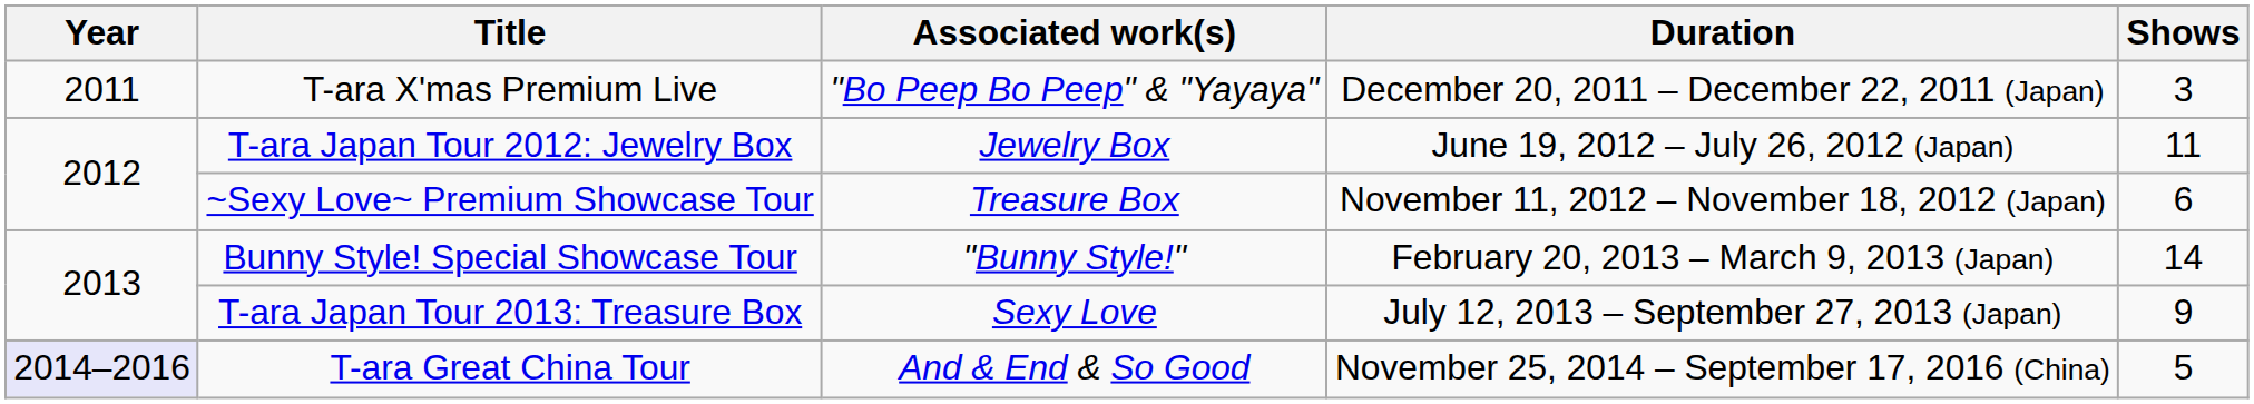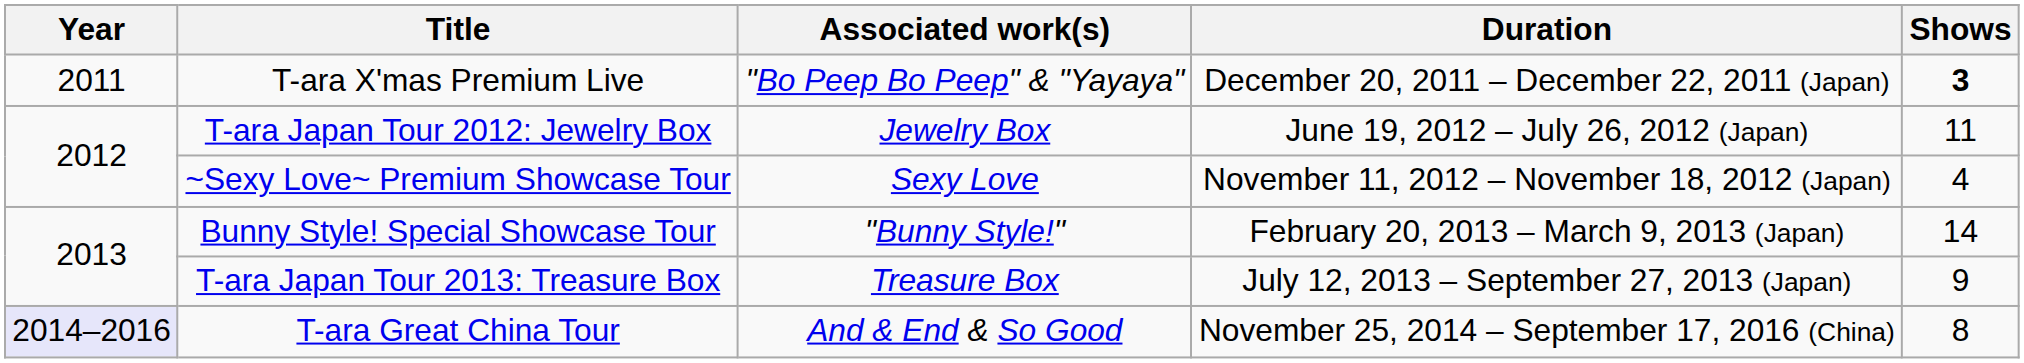 <table class="wikitable plainrowheaders" style="text-align:center">
 <tr>
 <th>Year</th>
 <th>Title</th>
 <th>Associated work(s)</th>
 <th>Duration</th>
 <th>Shows</th>
 </tr>
 <tr>
 <td>2011</td>
 <td>T-ara X'mas Premium Live</td>
 <td><em>"<a href='#'>Bo Peep Bo Peep</a>" & "Yayaya"</em></td>
 <td>December 20, 2011 – December 22, 2011 <small>(Japan)</small></td>
-<td>3</td>
+<td><strong>3</strong></td>
 </tr>
 <tr>
 <td rowspan="2">2012</td>
 <td><a href='#'>T-ara Japan Tour 2012: Jewelry Box</a></td>
 <td><a href='#'><em>Jewelry Box</em></a></td>
 <td>June 19, 2012 – July 26, 2012 <small>(Japan)</small></td>
 <td>11</td>
 </tr>
 <tr>
 <td><a href='#'>~Sexy Love~ Premium Showcase Tour</a></td>
-<td><a href='#'><em>Treasure Box</em></a></td>
+<td><a href='#'><em>Sexy Love</em></a></td>
 <td>November 11, 2012 – November 18, 2012 <small>(Japan)</small></td>
-<td>6</td>
+<td>4</td>
 </tr>
 <tr>
 <td rowspan="2">2013</td>
 <td><a href='#'>Bunny Style! Special Showcase Tour</a></td>
 <td><em>"<a href='#'>Bunny Style!</a>"</em></td>
 <td>February 20, 2013 – March 9, 2013 <small>(Japan)</small></td>
 <td>14</td>
 </tr>
 <tr>
 <td><a href='#'>T-ara Japan Tour 2013: Treasure Box</a></td>
-<td><a href='#'><em>Sexy Love</em></a></td>
+<td><a href='#'><em>Treasure Box</em></a></td>
 <td>July 12, 2013 – September 27, 2013 <small>(Japan)</small></td>
 <td>9</td>
 </tr>
 <tr>
 <td style="background: lavender;">2014–2016</td>
 <td><a href='#'>T-ara Great China Tour</a></td>
 <td><em><a href='#'>And & End</a> &</em> <a href='#'><em>So Good</em></a></td>
 <td>November 25, 2014 – September 17, 2016 <small>(China)</small></td>
-<td>5</td>
+<td>8</td>
 </tr>
 </table>
